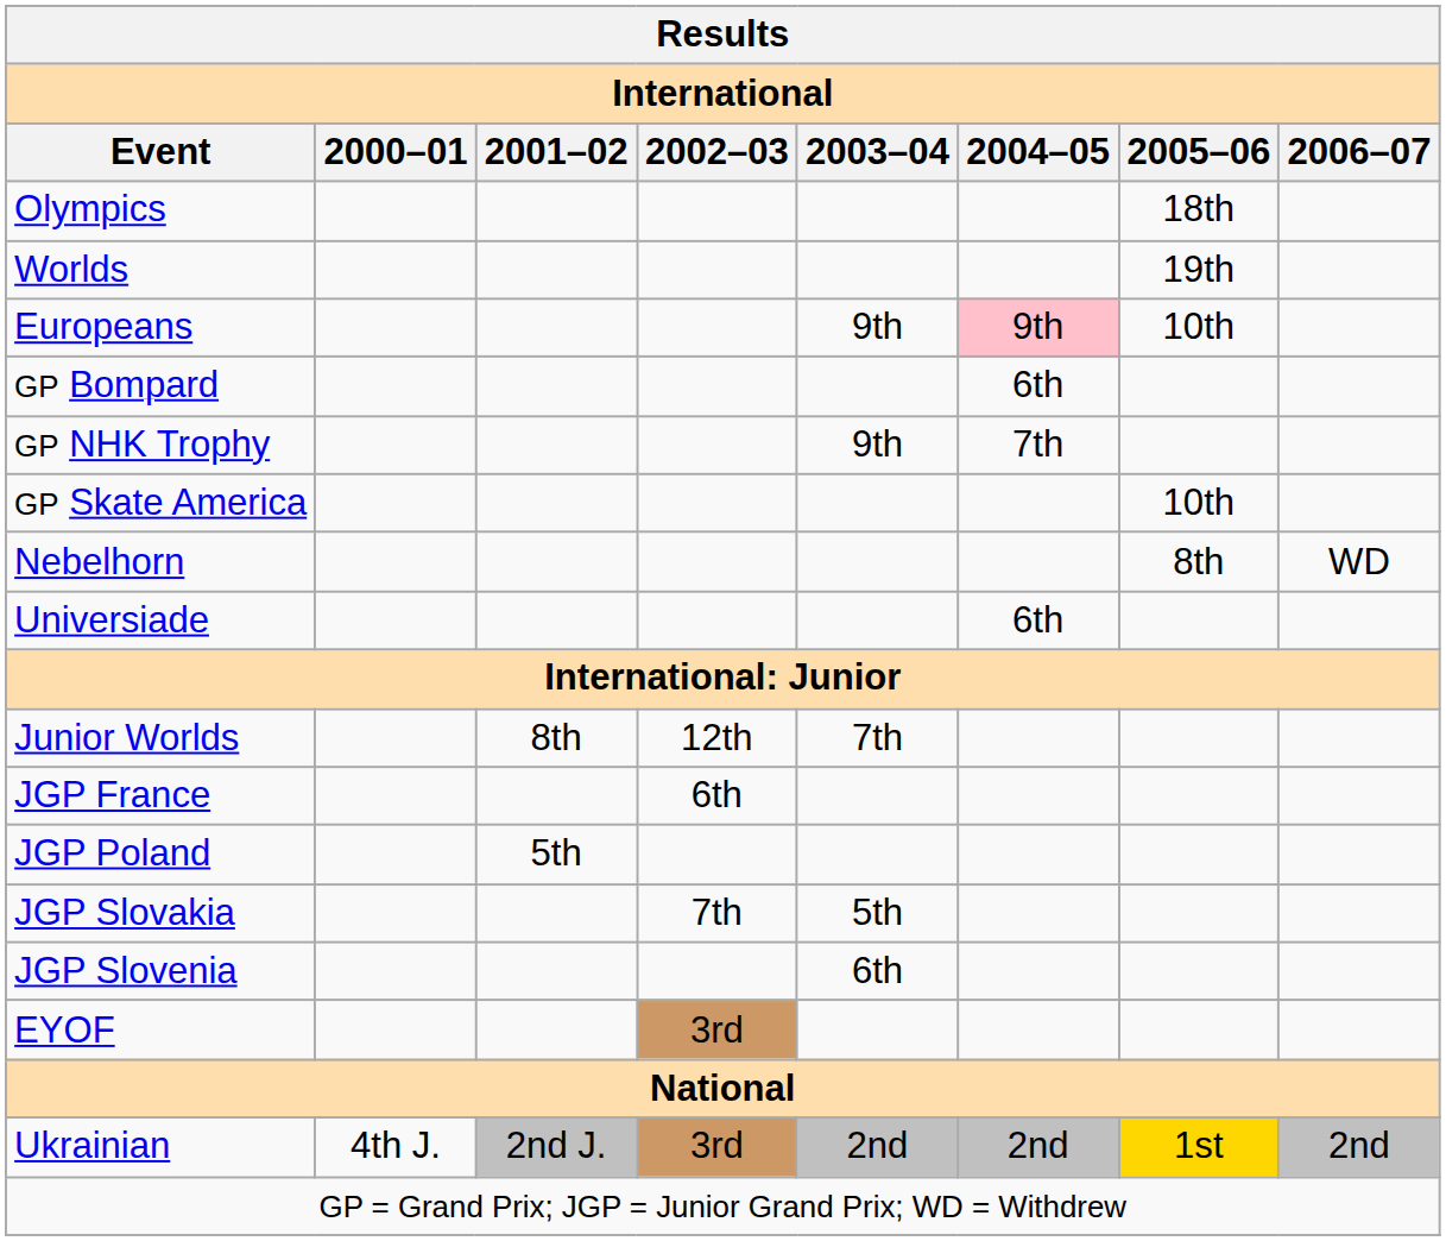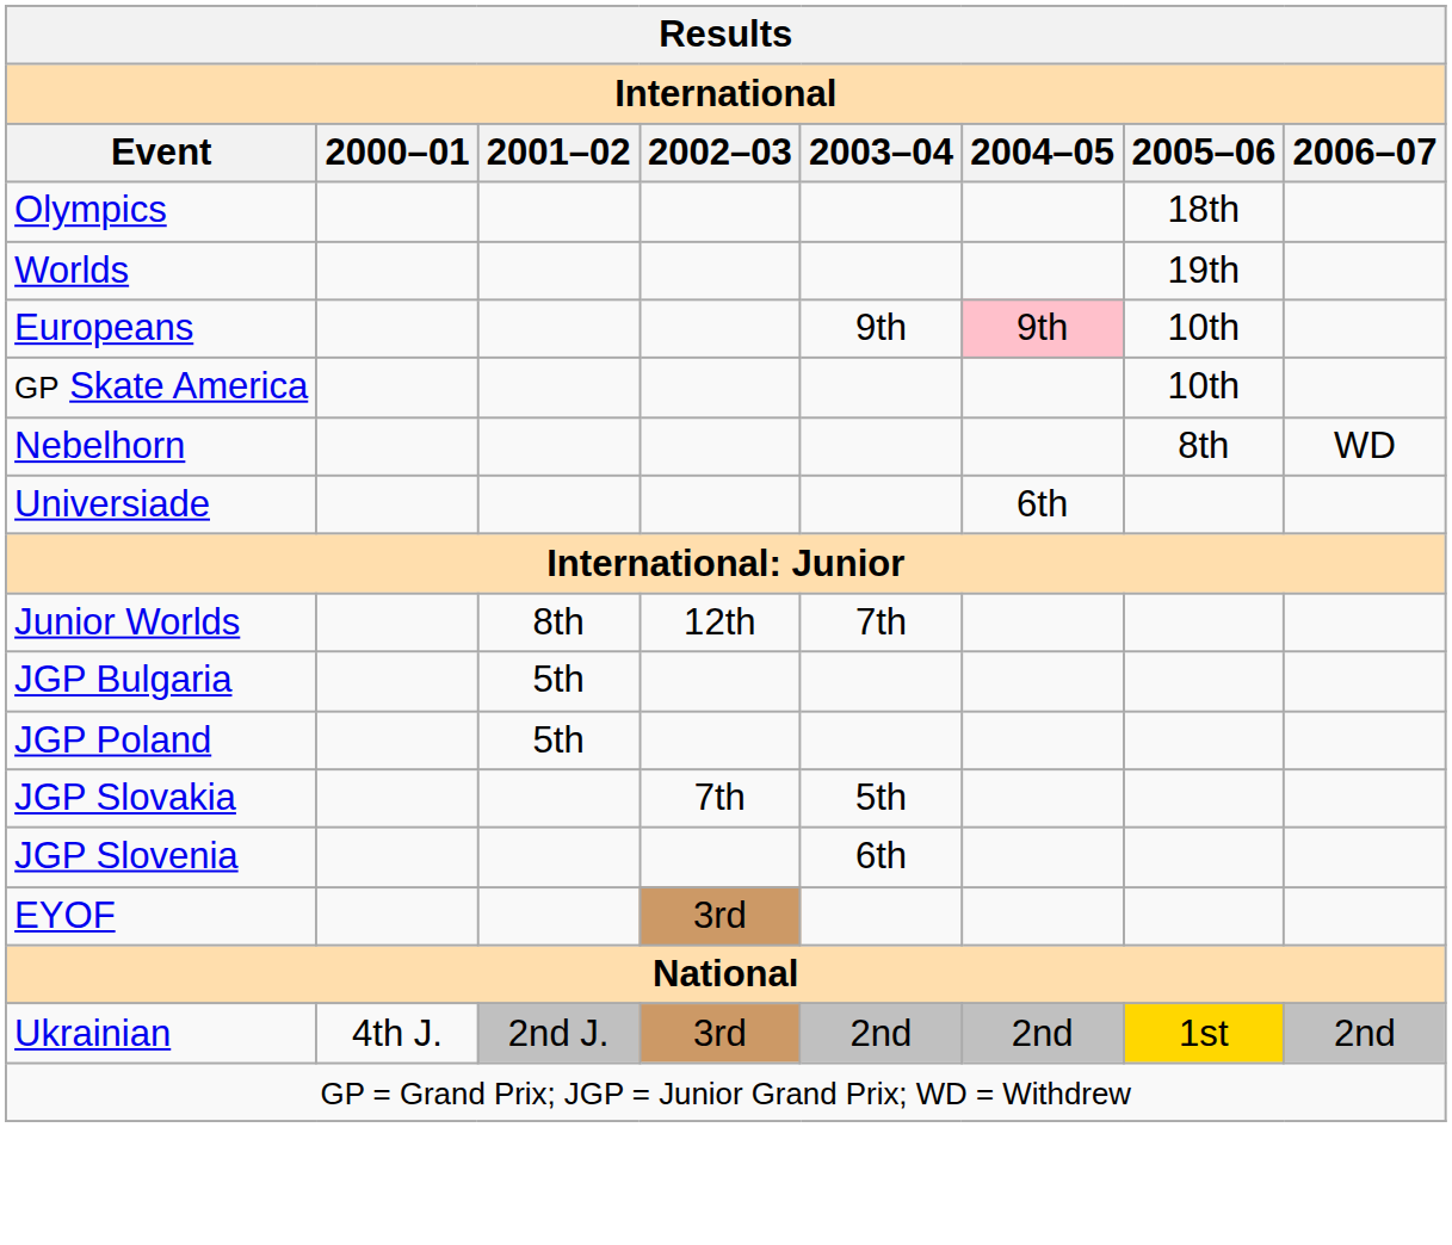 <table class="wikitable" style="text-align:center">
 <tr>
 <th colspan=8 align=center><strong>Results</strong></th>
 </tr>
 <tr>
 <th style="background-color: #ffdead; " colspan=8 align=center><strong>International</strong></th>
 </tr>
 <tr>
 <th>Event</th>
 <th>2000–01</th>
 <th>2001–02</th>
 <th>2002–03</th>
 <th>2003–04</th>
 <th>2004–05</th>
 <th>2005–06</th>
 <th>2006–07</th>
 </tr>
 <tr>
 <td align=left><a href='#'>Olympics</a></td>
 <td></td>
 <td></td>
 <td></td>
 <td></td>
 <td></td>
 <td>18th</td>
 <td></td>
 </tr>
 <tr>
 <td align=left><a href='#'>Worlds</a></td>
 <td></td>
 <td></td>
 <td></td>
 <td></td>
 <td></td>
 <td>19th</td>
 <td></td>
 </tr>
 <tr>
 <td align=left><a href='#'>Europeans</a></td>
 <td></td>
 <td></td>
 <td></td>
 <td>9th</td>
 <td style="background: pink;">9th</td>
 <td>10th</td>
 <td></td>
 </tr>
 <tr>
-<td align=left><small>GP</small> <a href='#'>Bompard</a></td>
-<td></td>
-<td></td>
-<td></td>
-<td></td>
-<td>6th</td>
-<td></td>
-<td></td>
-</tr>
-<tr>
-<td align=left><small>GP</small> <a href='#'>NHK Trophy</a></td>
-<td></td>
-<td></td>
-<td></td>
-<td>9th</td>
-<td>7th</td>
-<td></td>
-<td></td>
-</tr>
-<tr>
 <td align=left><small>GP</small> <a href='#'>Skate America</a></td>
 <td></td>
 <td></td>
 <td></td>
 <td></td>
 <td></td>
 <td>10th</td>
 <td></td>
 </tr>
 <tr>
 <td align=left><a href='#'>Nebelhorn</a></td>
 <td></td>
 <td></td>
 <td></td>
 <td></td>
 <td></td>
 <td>8th</td>
 <td>WD</td>
 </tr>
 <tr>
 <td align=left><a href='#'>Universiade</a></td>
 <td></td>
 <td></td>
 <td></td>
 <td></td>
 <td>6th</td>
 <td></td>
 <td></td>
 </tr>
 <tr>
 <th style="background-color: #ffdead; " colspan=8 align=center><strong>International: Junior</strong></th>
 </tr>
 <tr>
 <td align=left><a href='#'>Junior Worlds</a></td>
 <td></td>
 <td>8th</td>
 <td>12th</td>
 <td>7th</td>
 <td></td>
 <td></td>
 <td></td>
 </tr>
 <tr>
-<td align=left><a href='#'>JGP France</a></td>
+<td align=left><a href='#'>JGP Bulgaria</a></td>
 <td></td>
+<td>5th</td>
 <td></td>
-<td>6th</td>
 <td></td>
 <td></td>
 <td></td>
 <td></td>
 </tr>
 <tr>
 <td align=left><a href='#'>JGP Poland</a></td>
 <td></td>
 <td>5th</td>
 <td></td>
 <td></td>
 <td></td>
 <td></td>
 <td></td>
 </tr>
 <tr>
 <td align=left><a href='#'>JGP Slovakia</a></td>
 <td></td>
 <td></td>
 <td>7th</td>
 <td>5th</td>
 <td></td>
 <td></td>
 <td></td>
 </tr>
 <tr>
 <td align=left><a href='#'>JGP Slovenia</a></td>
 <td></td>
 <td></td>
 <td></td>
 <td>6th</td>
 <td></td>
 <td></td>
 <td></td>
 </tr>
 <tr>
 <td align=left><a href='#'>EYOF</a></td>
 <td></td>
 <td></td>
 <td bgcolor=cc9966>3rd</td>
 <td></td>
 <td></td>
 <td></td>
 <td></td>
 </tr>
 <tr>
 <th style="background-color: #ffdead; " colspan=8 align=center><strong>National</strong></th>
 </tr>
 <tr>
 <td align=left><a href='#'>Ukrainian</a></td>
 <td>4th J.</td>
 <td bgcolor=silver>2nd J.</td>
 <td bgcolor=cc9966>3rd</td>
 <td bgcolor=silver>2nd</td>
 <td bgcolor=silver>2nd</td>
 <td bgcolor=gold>1st</td>
 <td bgcolor=silver>2nd</td>
 </tr>
 <tr>
 <td colspan=8 align=center><small> GP = Grand Prix; JGP = Junior Grand Prix; WD = Withdrew </small></td>
 </tr>
 </table>
